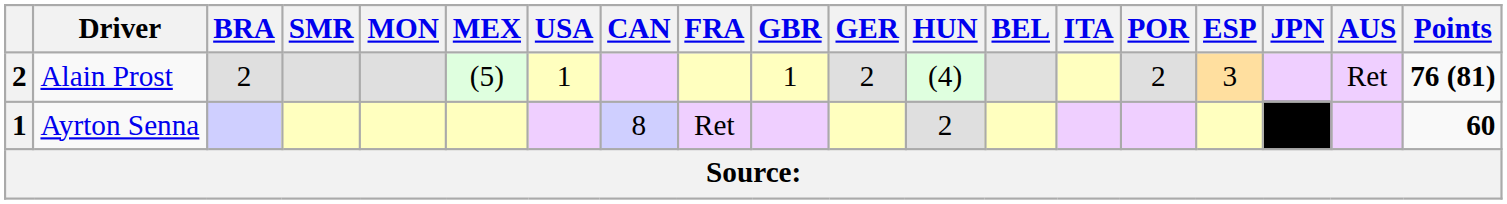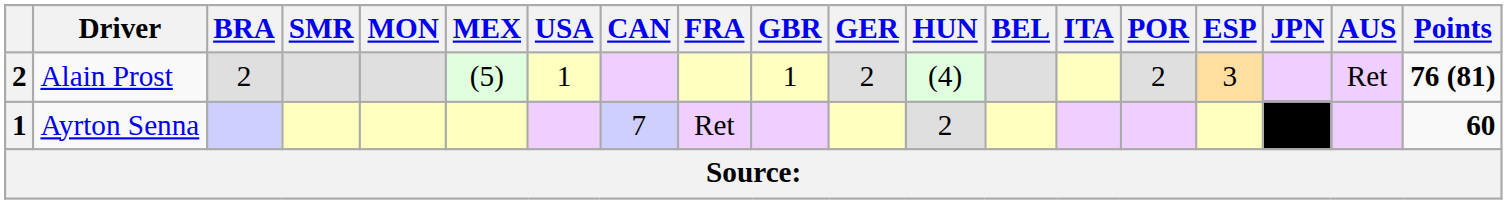 <table class="wikitable" style="font-size: 85%; text-align:center;">
 <tr>
 <th valign="middle"></th>
 <th valign="middle">Driver</th>
 <th><a href='#'>BRA</a><br></th>
 <th><a href='#'>SMR</a><br></th>
 <th><a href='#'>MON</a><br></th>
 <th><a href='#'>MEX</a><br></th>
 <th><a href='#'>USA</a><br></th>
 <th><a href='#'>CAN</a><br></th>
 <th><a href='#'>FRA</a><br></th>
 <th><a href='#'>GBR</a><br></th>
 <th><a href='#'>GER</a><br></th>
 <th><a href='#'>HUN</a><br></th>
 <th><a href='#'>BEL</a><br></th>
 <th><a href='#'>ITA</a><br></th>
 <th><a href='#'>POR</a><br></th>
 <th><a href='#'>ESP</a><br></th>
 <th><a href='#'>JPN</a><br></th>
 <th><a href='#'>AUS</a><br></th>
 <th valign="middle"><a href='#'>Points</a></th>
 </tr>
 <tr>
 <th>2</th>
 <td align="left"> <a href='#'>Alain Prost</a></td>
 <td style="background:#dfdfdf;">2</td>
 <td style="background:#dfdfdf;"></td>
 <td style="background:#dfdfdf;"></td>
 <td style="background:#dfffdf;">(5)</td>
 <td style="background:#ffffbf;">1</td>
 <td style="background:#efcfff;"></td>
 <td style="background:#ffffbf;"></td>
 <td style="background:#ffffbf;">1</td>
 <td style="background:#dfdfdf;">2</td>
 <td style="background:#dfffdf;">(4)</td>
 <td style="background:#dfdfdf;"></td>
 <td style="background:#ffffbf;"></td>
 <td style="background:#dfdfdf;">2</td>
 <td style="background:#ffdf9f;">3</td>
 <td style="background:#efcfff;"></td>
 <td style="background:#efcfff;">Ret</td>
 <td align="right"><strong>76 (81)</strong></td>
 </tr>
 <tr>
 <th>1</th>
 <td align="left"> <a href='#'>Ayrton Senna</a></td>
 <td style="background:#cfcfff;"></td>
 <td style="background:#ffffbf;"></td>
 <td style="background:#ffffbf;"></td>
 <td style="background:#ffffbf;"></td>
 <td style="background:#efcfff;"></td>
-<td style="background:#cfcfff;">8</td>
+<td style="background:#cfcfff;">7</td>
 <td style="background:#efcfff;">Ret</td>
 <td style="background:#efcfff;"></td>
 <td style="background:#ffffbf;"></td>
 <td style="background:#dfdfdf;">2</td>
 <td style="background:#ffffbf;"></td>
 <td style="background:#efcfff;"></td>
 <td style="background:#efcfff;"></td>
 <td style="background:#ffffbf;"></td>
 <td style="background:#000000; color:white"></td>
 <td style="background:#efcfff;"></td>
 <td align="right"><strong>60</strong></td>
 </tr>
 <tr>
 <th colspan=19>Source:</th>
 </tr>
 </table>
